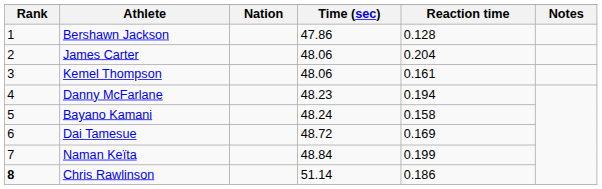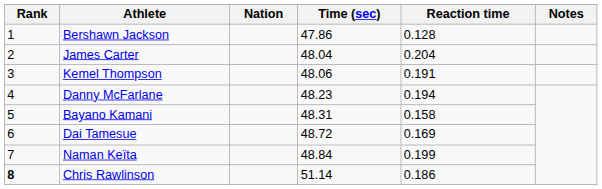 <table class="wikitable" width=85%>
 <tr>
 </tr>
 <tr>
 <th>Rank</th>
 <th>Athlete</th>
 <th>Nation</th>
 <th>Time (<a href='#'>sec</a>)</th>
 <th>Reaction time</th>
 <th>Notes</th>
 </tr>
 <tr>
 <td>1</td>
 <td><a href='#'>Bershawn Jackson</a></td>
 <td></td>
 <td>47.86</td>
 <td>0.128</td>
 <td></td>
 </tr>
 <tr>
 <td>2</td>
 <td><a href='#'>James Carter</a></td>
 <td></td>
-<td>48.06</td>
+<td>48.04</td>
 <td>0.204</td>
 </tr>
 <tr>
 <td>3</td>
 <td><a href='#'>Kemel Thompson</a></td>
 <td></td>
 <td>48.06</td>
-<td>0.161</td>
+<td>0.191</td>
 <td></td>
 </tr>
 <tr>
 <td>4</td>
 <td><a href='#'>Danny McFarlane</a></td>
 <td></td>
 <td>48.23</td>
 <td>0.194</td>
 </tr>
 <tr>
 <td>5</td>
 <td><a href='#'>Bayano Kamani</a></td>
 <td></td>
-<td>48.24</td>
+<td>48.31</td>
 <td>0.158</td>
 </tr>
 <tr>
 <td>6</td>
 <td><a href='#'>Dai Tamesue</a></td>
 <td></td>
 <td>48.72</td>
 <td>0.169</td>
 </tr>
 <tr>
 <td>7</td>
 <td><a href='#'>Naman Keïta</a></td>
 <td></td>
 <td>48.84</td>
 <td>0.199</td>
 </tr>
 <tr>
 <td><strong>8</strong></td>
 <td><a href='#'>Chris Rawlinson</a></td>
 <td></td>
 <td>51.14</td>
 <td>0.186</td>
 </tr>
 </table>
